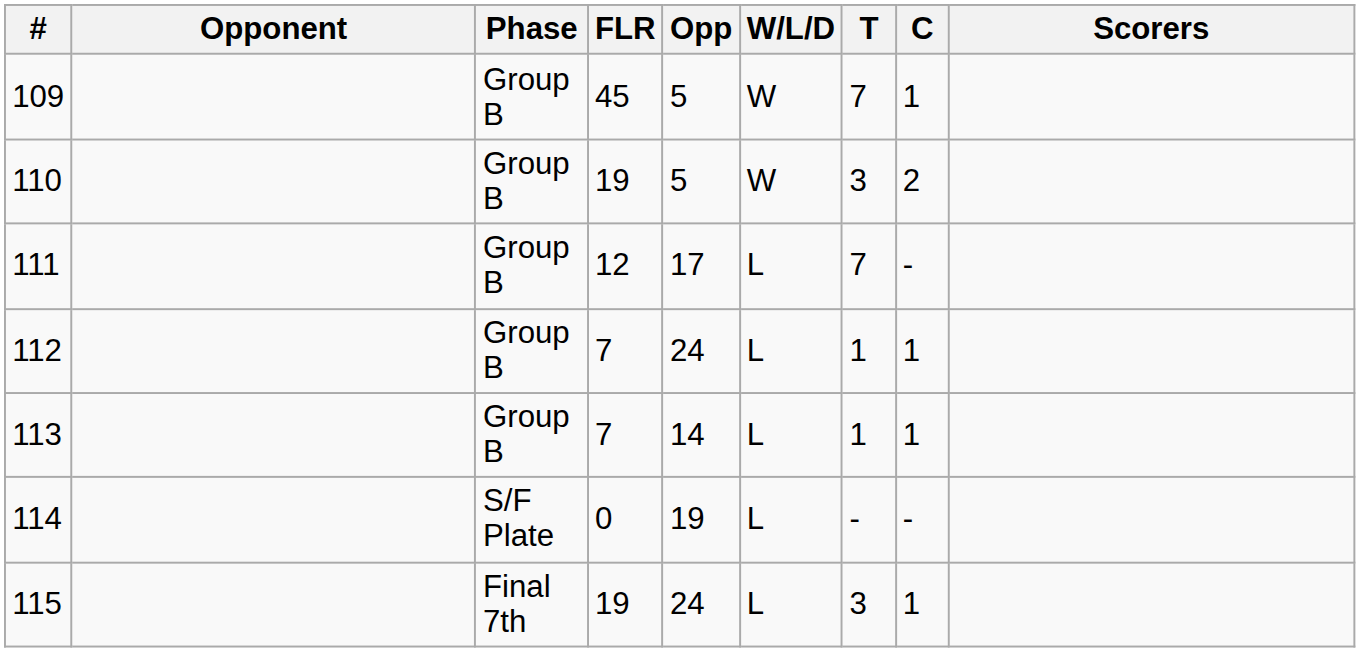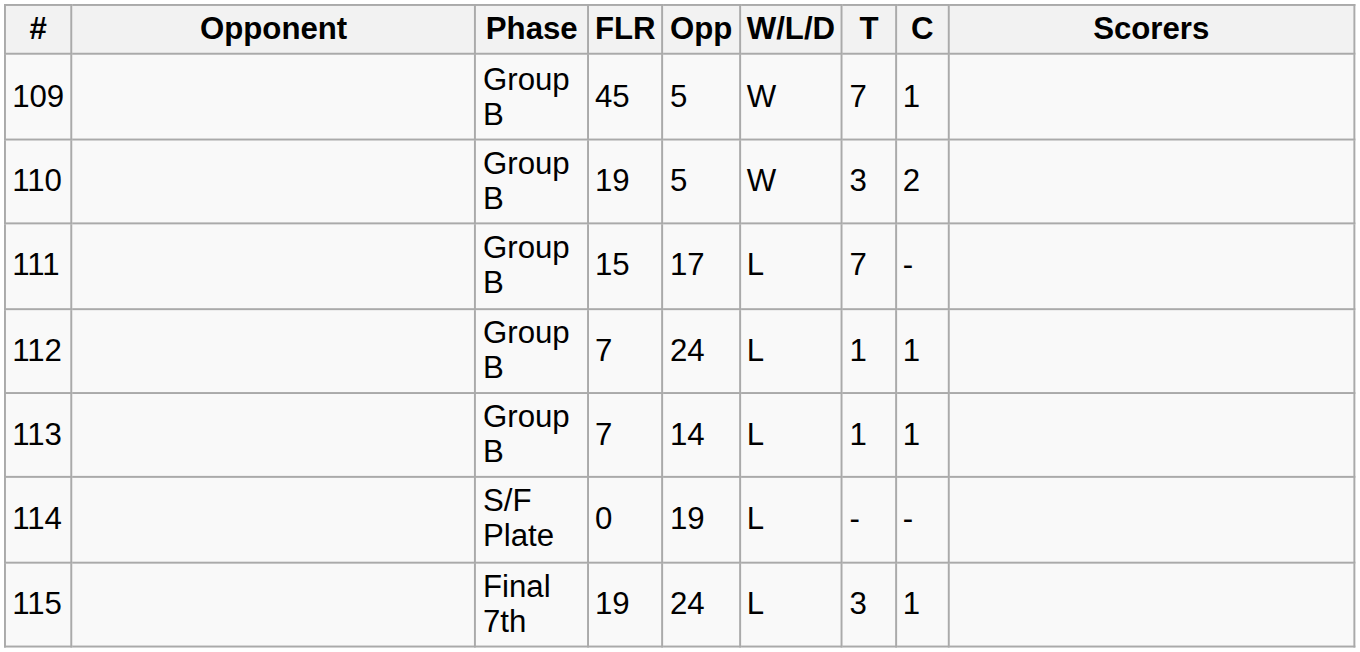 <table class="wikitable sortable">
 <tr>
 <th width=10>#</th>
 <th width=200>Opponent</th>
 <th width=50>Phase</th>
 <th width=30>FLR</th>
 <th width=30>Opp</th>
 <th width=45>W/L/D</th>
 <th width=20>T</th>
 <th width=20>C</th>
 <th width=200>Scorers</th>
 </tr>
 <tr>
 <td>109</td>
 <td></td>
 <td>Group B</td>
 <td>45</td>
 <td>5</td>
 <td>W</td>
 <td>7</td>
 <td>1</td>
 <td></td>
 </tr>
 <tr>
 <td>110</td>
 <td></td>
 <td>Group B</td>
 <td>19</td>
 <td>5</td>
 <td>W</td>
 <td>3</td>
 <td>2</td>
 <td></td>
 </tr>
 <tr>
 <td>111</td>
 <td></td>
 <td>Group B</td>
-<td>12</td>
+<td>15</td>
 <td>17</td>
 <td>L</td>
 <td>7</td>
 <td>-</td>
 <td></td>
 </tr>
 <tr>
 <td>112</td>
 <td></td>
 <td>Group B</td>
 <td>7</td>
 <td>24</td>
 <td>L</td>
 <td>1</td>
 <td>1</td>
 <td></td>
 </tr>
 <tr>
 <td>113</td>
 <td></td>
 <td>Group B</td>
 <td>7</td>
 <td>14</td>
 <td>L</td>
 <td>1</td>
 <td>1</td>
 <td></td>
 </tr>
 <tr>
 <td>114</td>
 <td></td>
 <td>S/F Plate</td>
 <td>0</td>
 <td>19</td>
 <td>L</td>
 <td>-</td>
 <td>-</td>
 <td></td>
 </tr>
 <tr>
 <td>115</td>
 <td></td>
 <td>Final 7th</td>
 <td>19</td>
 <td>24</td>
 <td>L</td>
 <td>3</td>
 <td>1</td>
 <td></td>
 </tr>
 </table>
